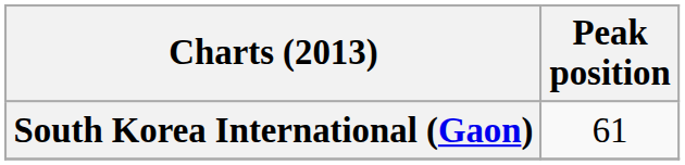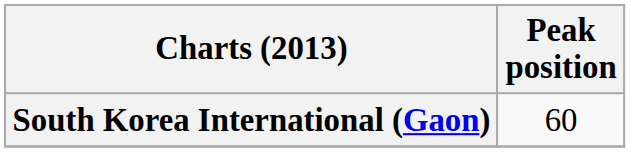 <table class="wikitable sortable plainrowheaders" style="text-align:center">
 <tr>
 <th>Charts (2013)</th>
 <th>Peak<br>position</th>
 </tr>
 <tr>
 <th scope="row">South Korea International (<a href='#'>Gaon</a>)</th>
-<td>61</td>
+<td>60</td>
 </tr>
 <tr>
 </tr>
 </table>
